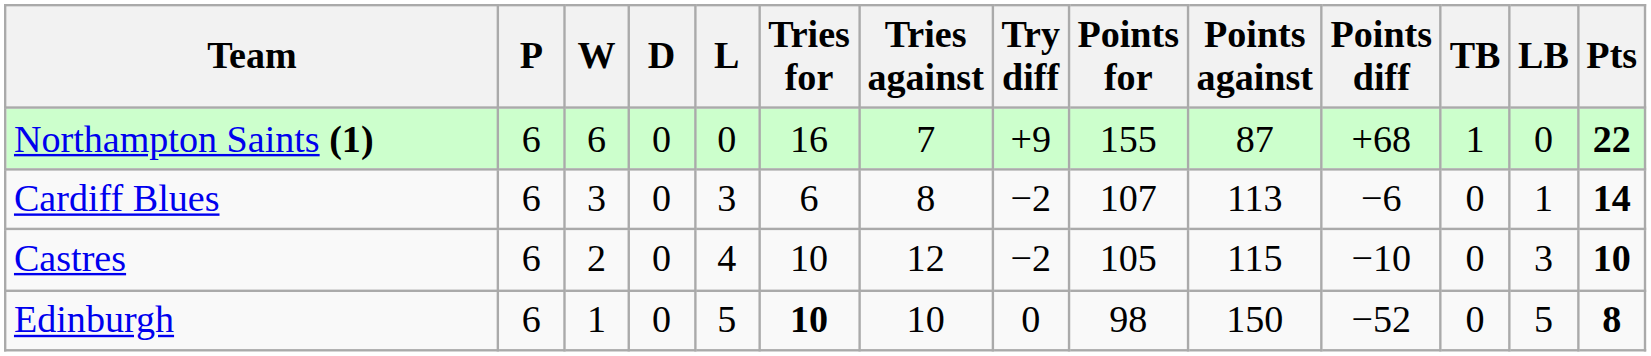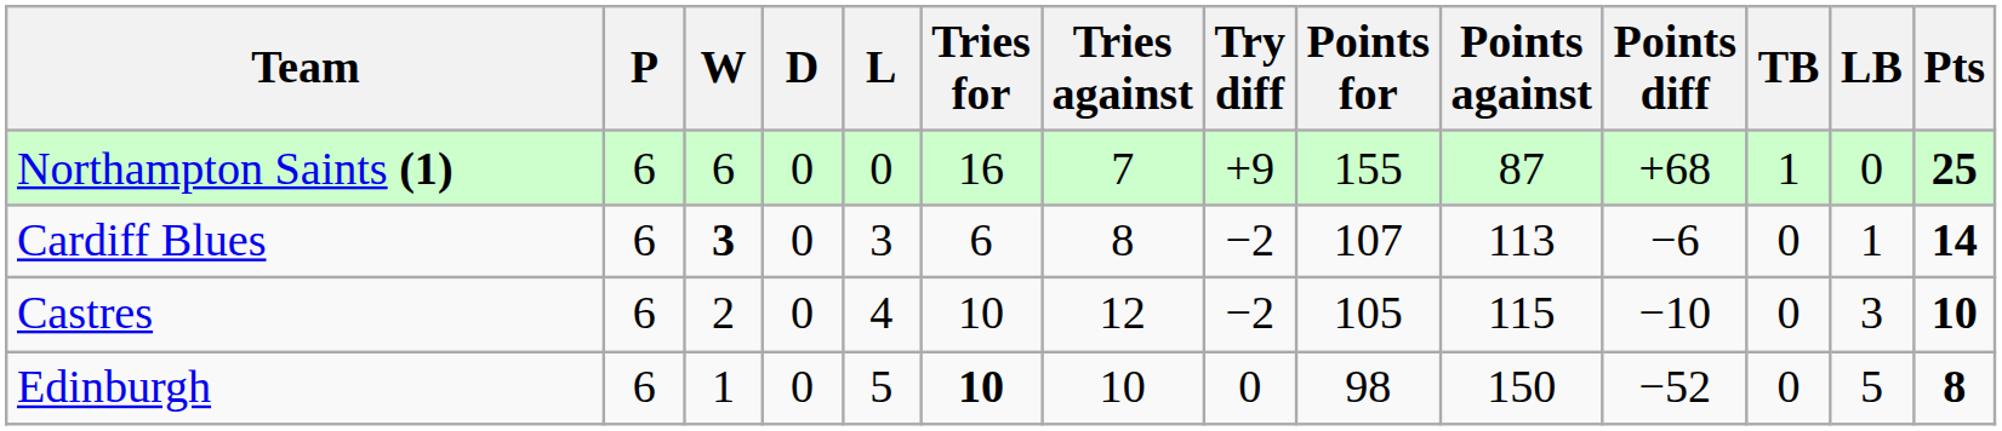 <table class="wikitable" style="text-align: center;">
 <tr>
 <th width="200">Team</th>
 <th width="20">P</th>
 <th width="20">W</th>
 <th width="20">D</th>
 <th width="20">L</th>
 <th width="20">Tries for</th>
 <th width="20">Tries against</th>
 <th width="20">Try diff</th>
 <th width="20">Points for</th>
 <th width="20">Points against</th>
 <th width="25">Points diff</th>
 <th width="20">TB</th>
 <th width="20">LB</th>
 <th width="20">Pts</th>
 </tr>
 <tr bgcolor=ccffcc>
 <td align=left> <a href='#'>Northampton Saints</a> <strong>(1)</strong></td>
 <td>6</td>
 <td>6</td>
 <td>0</td>
 <td>0</td>
 <td>16</td>
 <td>7</td>
 <td>+9</td>
 <td>155</td>
 <td>87</td>
 <td>+68</td>
 <td>1</td>
 <td>0</td>
-<td><strong>22</strong></td>
+<td><strong>25</strong></td>
 </tr>
 <tr>
 <td align=left> <a href='#'>Cardiff Blues</a></td>
 <td>6</td>
-<td>3</td>
+<td><strong>3</strong></td>
 <td>0</td>
 <td>3</td>
 <td>6</td>
 <td>8</td>
 <td>−2</td>
 <td>107</td>
 <td>113</td>
 <td>−6</td>
 <td>0</td>
 <td>1</td>
 <td><strong>14</strong></td>
 </tr>
 <tr>
 <td align=left> <a href='#'>Castres</a></td>
 <td>6</td>
 <td>2</td>
 <td>0</td>
 <td>4</td>
 <td>10</td>
 <td>12</td>
 <td>−2</td>
 <td>105</td>
 <td>115</td>
 <td>−10</td>
 <td>0</td>
 <td>3</td>
 <td><strong>10</strong></td>
 </tr>
 <tr>
 <td align=left> <a href='#'>Edinburgh</a></td>
 <td>6</td>
 <td>1</td>
 <td>0</td>
 <td>5</td>
 <td><strong>10</strong></td>
 <td>10</td>
 <td>0</td>
 <td>98</td>
 <td>150</td>
 <td>−52</td>
 <td>0</td>
 <td>5</td>
 <td><strong>8</strong></td>
 </tr>
 </table>
